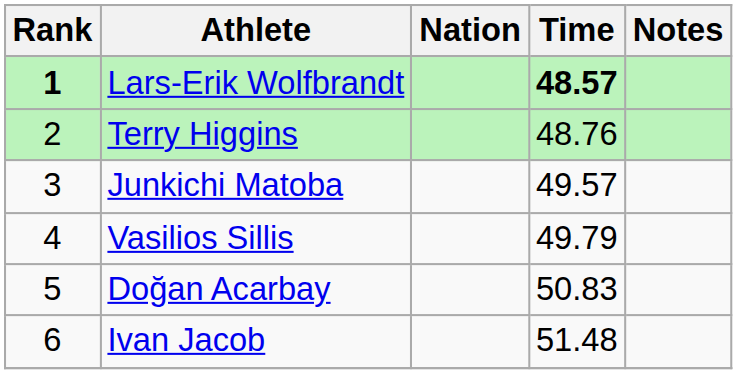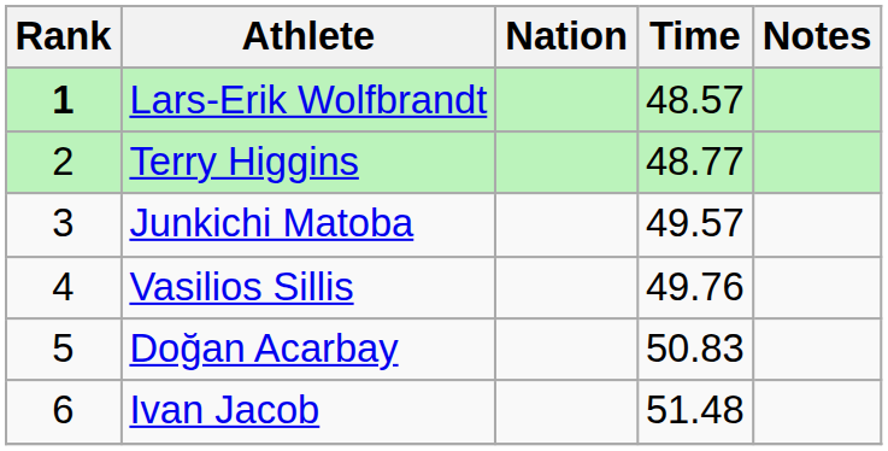 <table class="wikitable sortable" style="text-align:center">
 <tr>
 <th>Rank</th>
 <th>Athlete</th>
 <th>Nation</th>
 <th>Time</th>
 <th>Notes</th>
 </tr>
 <tr bgcolor=bbf3bb>
 <td><strong>1</strong></td>
 <td align=left><a href='#'>Lars-Erik Wolfbrandt</a></td>
 <td align=left></td>
-<td><strong>48.57</strong></td>
+<td>48.57</td>
 <td></td>
 </tr>
 <tr bgcolor=bbf3bb>
 <td>2</td>
 <td align=left><a href='#'>Terry Higgins</a></td>
 <td align=left></td>
-<td>48.76</td>
+<td>48.77</td>
 <td></td>
 </tr>
 <tr>
 <td>3</td>
 <td align=left><a href='#'>Junkichi Matoba</a></td>
 <td align=left></td>
 <td>49.57</td>
 <td></td>
 </tr>
 <tr>
 <td>4</td>
 <td align=left><a href='#'>Vasilios Sillis</a></td>
 <td align=left></td>
-<td>49.79</td>
+<td>49.76</td>
 <td></td>
 </tr>
 <tr>
 <td>5</td>
 <td align=left><a href='#'>Doğan Acarbay</a></td>
 <td align=left></td>
 <td>50.83</td>
 <td></td>
 </tr>
 <tr>
 <td>6</td>
 <td align=left><a href='#'>Ivan Jacob</a></td>
 <td align=left></td>
 <td>51.48</td>
 <td></td>
 </tr>
 <tr>
 </tr>
 </table>
